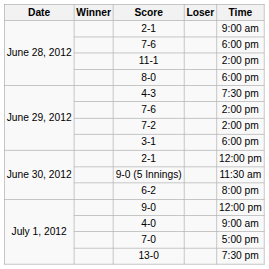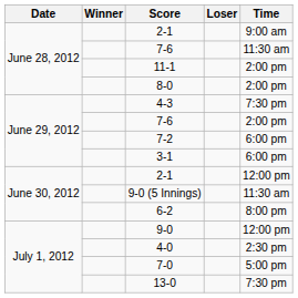 <table class="wikitable">
 <tr>
 <th>Date</th>
 <th>Winner</th>
 <th>Score</th>
 <th>Loser</th>
 <th>Time</th>
 </tr>
 <tr align=center>
 <td rowspan=4>June 28, 2012</td>
 <td></td>
 <td>2-1</td>
 <td></td>
 <td>9:00 am</td>
 </tr>
 <tr align=center>
 <td></td>
 <td>7-6</td>
 <td></td>
-<td>6:00 pm</td>
+<td>11:30 am</td>
 </tr>
 <tr align=center>
 <td></td>
 <td>11-1</td>
 <td></td>
 <td>2:00 pm</td>
 </tr>
 <tr align=center>
 <td></td>
 <td>8-0</td>
 <td></td>
-<td>6:00 pm</td>
+<td>2:00 pm</td>
 </tr>
 <tr align=center>
 <td rowspan=4>June 29, 2012</td>
 <td></td>
 <td>4-3</td>
 <td></td>
 <td>7:30 pm</td>
 </tr>
 <tr align=center>
 <td></td>
 <td>7-6</td>
 <td></td>
 <td>2:00 pm</td>
 </tr>
 <tr align=center>
 <td></td>
 <td>7-2</td>
 <td></td>
-<td>2:00 pm</td>
+<td>6:00 pm</td>
 </tr>
 <tr align=center>
 <td></td>
 <td>3-1</td>
 <td></td>
 <td>6:00 pm</td>
 </tr>
 <tr align=center>
 <td rowspan=3>June 30, 2012</td>
 <td></td>
 <td>2-1</td>
 <td></td>
 <td>12:00 pm</td>
 </tr>
 <tr align=center>
 <td></td>
 <td>9-0 (5 Innings)</td>
 <td></td>
 <td>11:30 am</td>
 </tr>
 <tr align=center>
 <td></td>
 <td>6-2</td>
 <td></td>
 <td>8:00 pm</td>
 </tr>
 <tr align=center>
 <td rowspan=4>July 1, 2012</td>
 <td></td>
 <td>9-0</td>
 <td></td>
 <td>12:00 pm</td>
 </tr>
 <tr align=center>
 <td></td>
 <td>4-0</td>
 <td></td>
-<td>9:00 am</td>
+<td>2:30 pm</td>
 </tr>
 <tr align=center>
 <td></td>
 <td>7-0</td>
 <td></td>
 <td>5:00 pm</td>
 </tr>
 <tr align=center>
 <td></td>
 <td>13-0</td>
 <td></td>
 <td>7:30 pm</td>
 </tr>
 </table>
